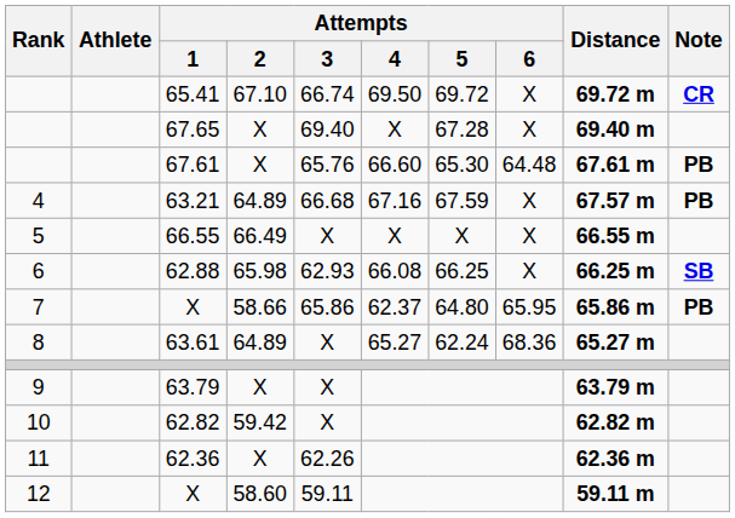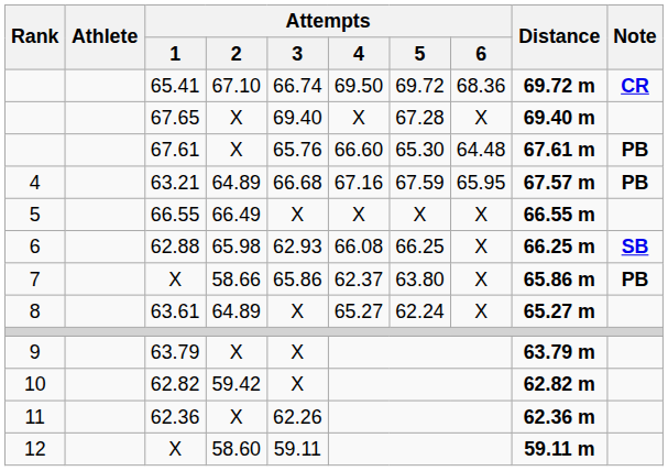 <table class="wikitable" style=" text-align:center; font-size:110%;" width="95%">
 <tr>
 <th rowspan="2">Rank</th>
 <th rowspan="2">Athlete</th>
 <th colspan="6">Attempts</th>
 <th rowspan="2">Distance</th>
 <th rowspan="2">Note</th>
 </tr>
 <tr>
 <th>1</th>
 <th>2</th>
 <th>3</th>
 <th>4</th>
 <th>5</th>
 <th>6</th>
 </tr>
 <tr>
 <td></td>
 <td align=left></td>
 <td>65.41</td>
 <td>67.10</td>
 <td>66.74</td>
 <td>69.50</td>
 <td>69.72</td>
-<td>X</td>
+<td>68.36</td>
 <td><strong>69.72 m</strong></td>
 <td><strong><a href='#'>CR</a></strong></td>
 </tr>
 <tr>
 <td></td>
 <td align=left></td>
 <td>67.65</td>
 <td>X</td>
 <td>69.40</td>
 <td>X</td>
 <td>67.28</td>
 <td>X</td>
 <td><strong>69.40 m</strong></td>
 <td></td>
 </tr>
 <tr>
 <td></td>
 <td align=left></td>
 <td>67.61</td>
 <td>X</td>
 <td>65.76</td>
 <td>66.60</td>
 <td>65.30</td>
 <td>64.48</td>
 <td><strong>67.61 m</strong></td>
 <td><strong>PB</strong></td>
 </tr>
 <tr>
 <td>4</td>
 <td align=left></td>
 <td>63.21</td>
 <td>64.89</td>
 <td>66.68</td>
 <td>67.16</td>
 <td>67.59</td>
-<td>X</td>
+<td>65.95</td>
 <td><strong>67.57 m</strong></td>
 <td><strong>PB</strong></td>
 </tr>
 <tr>
 <td>5</td>
 <td align=left></td>
 <td>66.55</td>
 <td>66.49</td>
 <td>X</td>
 <td>X</td>
 <td>X</td>
 <td>X</td>
 <td><strong>66.55 m</strong></td>
 <td></td>
 </tr>
 <tr>
 <td>6</td>
 <td align=left></td>
 <td>62.88</td>
 <td>65.98</td>
 <td>62.93</td>
 <td>66.08</td>
 <td>66.25</td>
 <td>X</td>
 <td><strong>66.25 m</strong></td>
 <td><strong><a href='#'>SB</a></strong></td>
 </tr>
 <tr>
 <td>7</td>
 <td align=left></td>
 <td>X</td>
 <td>58.66</td>
 <td>65.86</td>
 <td>62.37</td>
-<td>64.80</td>
-<td>65.95</td>
+<td>63.80</td>
+<td>X</td>
 <td><strong>65.86 m</strong></td>
 <td><strong>PB</strong></td>
 </tr>
 <tr>
 <td>8</td>
 <td align=left></td>
 <td>63.61</td>
 <td>64.89</td>
 <td>X</td>
 <td>65.27</td>
 <td>62.24</td>
-<td>68.36</td>
+<td>X</td>
 <td><strong>65.27 m</strong></td>
 <td></td>
 </tr>
 <tr>
 <td colspan=10 bgcolor=lightgray></td>
 </tr>
 <tr>
 <td>9</td>
 <td align=left></td>
 <td>63.79</td>
 <td>X</td>
 <td>X</td>
 <td colspan=3></td>
 <td><strong>63.79 m</strong></td>
 <td></td>
 </tr>
 <tr>
 <td>10</td>
 <td align=left></td>
 <td>62.82</td>
 <td>59.42</td>
 <td>X</td>
 <td colspan=3></td>
 <td><strong>62.82 m</strong></td>
 <td></td>
 </tr>
 <tr>
 <td>11</td>
 <td align=left></td>
 <td>62.36</td>
 <td>X</td>
 <td>62.26</td>
 <td colspan=3></td>
 <td><strong>62.36 m </strong></td>
 <td></td>
 </tr>
 <tr>
 <td>12</td>
 <td align=left></td>
 <td>X</td>
 <td>58.60</td>
 <td>59.11</td>
 <td colspan=3></td>
 <td><strong>59.11 m </strong></td>
 <td></td>
 </tr>
 </table>
